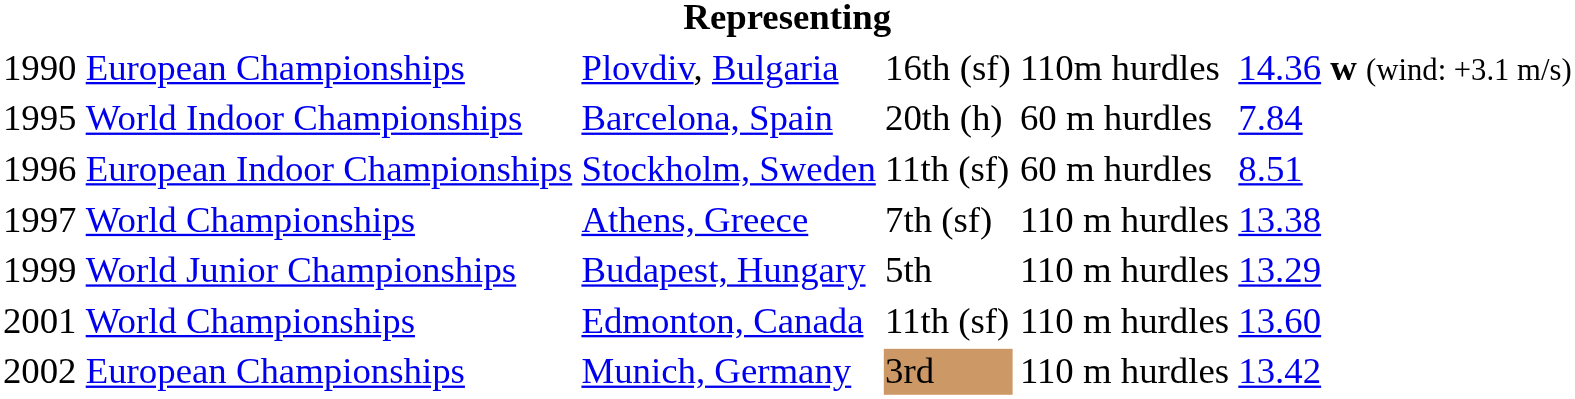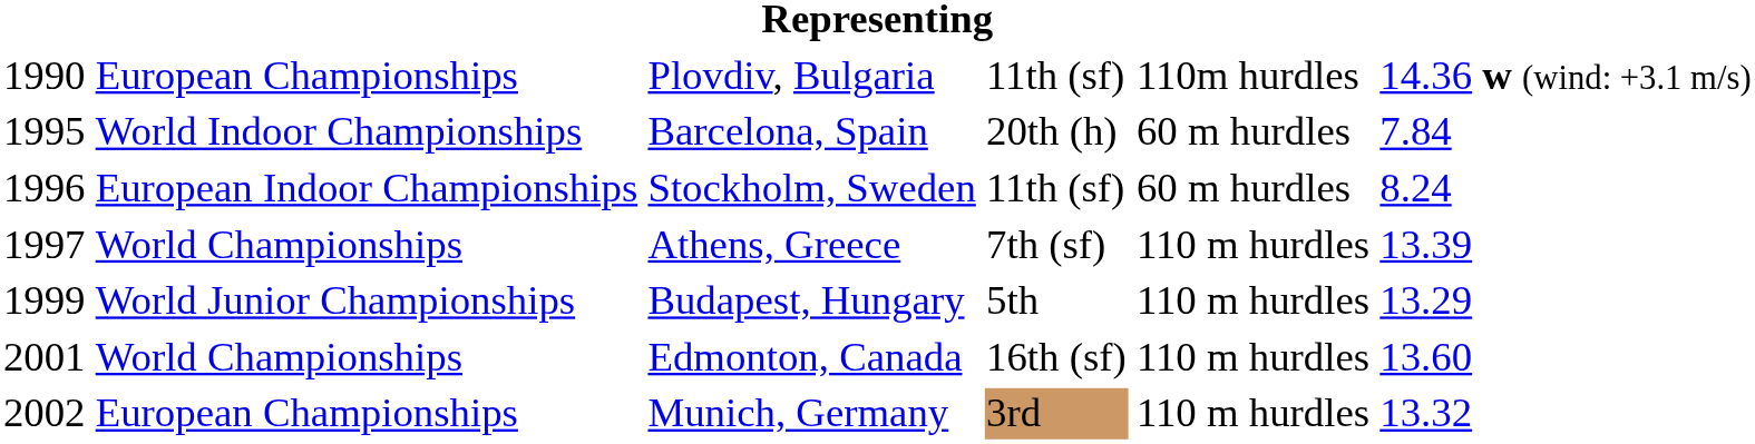 <table>
 <tr>
 <th colspan="6">Representing </th>
 </tr>
 <tr>
 <td>1990</td>
 <td><a href='#'>European Championships</a></td>
 <td><a href='#'>Plovdiv</a>, <a href='#'>Bulgaria</a></td>
-<td>16th (sf)</td>
+<td>11th (sf)</td>
 <td>110m hurdles</td>
 <td><a href='#'>14.36</a> <strong>w</strong> <small>(wind: +3.1 m/s)</small></td>
 </tr>
 <tr>
 <td>1995</td>
 <td><a href='#'>World Indoor Championships</a></td>
 <td><a href='#'>Barcelona, Spain</a></td>
 <td>20th (h)</td>
 <td>60 m hurdles</td>
 <td><a href='#'>7.84</a></td>
 </tr>
 <tr>
 <td>1996</td>
 <td><a href='#'>European Indoor Championships</a></td>
 <td><a href='#'>Stockholm, Sweden</a></td>
 <td>11th (sf)</td>
 <td>60 m hurdles</td>
-<td><a href='#'>8.51</a></td>
+<td><a href='#'>8.24</a></td>
 </tr>
 <tr>
 <td>1997</td>
 <td><a href='#'>World Championships</a></td>
 <td><a href='#'>Athens, Greece</a></td>
 <td>7th (sf)</td>
 <td>110 m hurdles</td>
-<td><a href='#'>13.38</a></td>
+<td><a href='#'>13.39</a></td>
 </tr>
 <tr>
 <td>1999</td>
 <td><a href='#'>World Junior Championships</a></td>
 <td><a href='#'>Budapest, Hungary</a></td>
 <td>5th</td>
 <td>110 m hurdles</td>
 <td><a href='#'>13.29</a></td>
 </tr>
 <tr>
 <td>2001</td>
 <td><a href='#'>World Championships</a></td>
 <td><a href='#'>Edmonton, Canada</a></td>
-<td>11th (sf)</td>
+<td>16th (sf)</td>
 <td>110 m hurdles</td>
 <td><a href='#'>13.60</a></td>
 </tr>
 <tr>
 <td>2002</td>
 <td><a href='#'>European Championships</a></td>
 <td><a href='#'>Munich, Germany</a></td>
 <td bgcolor="cc9966">3rd</td>
 <td>110 m hurdles</td>
-<td><a href='#'>13.42</a></td>
+<td><a href='#'>13.32</a></td>
 </tr>
 </table>
